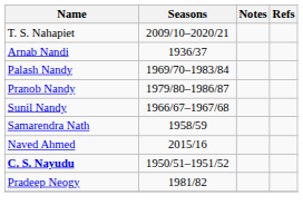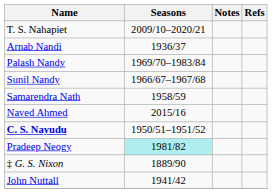 <table class="wikitable">
 <tr>
 <th style="width:175px">Name</th>
 <th style="width:125px">Seasons</th>
 <th>Notes</th>
 <th>Refs</th>
 </tr>
 <tr>
 <td>T. S. Nahapiet</td>
 <td align="center">2009/10–2020/21</td>
 <td></td>
 <td></td>
 </tr>
 <tr>
 <td><a href='#'>Arnab Nandi</a></td>
 <td align="center">1936/37</td>
 <td></td>
 <td></td>
 </tr>
 <tr>
 <td><a href='#'>Palash Nandy</a></td>
 <td align="center">1969/70–1983/84</td>
-<td></td>
-<td></td>
-</tr>
-<tr>
-<td><a href='#'>Pranob Nandy</a></td>
-<td align="center">1979/80–1986/87</td>
 <td></td>
 <td></td>
 </tr>
 <tr>
 <td><a href='#'>Sunil Nandy</a></td>
 <td align="center">1966/67–1967/68</td>
 <td></td>
 <td></td>
 </tr>
 <tr>
 <td><a href='#'>Samarendra Nath</a></td>
 <td align="center">1958/59</td>
 <td></td>
 <td></td>
 </tr>
 <tr>
 <td><a href='#'>Naved Ahmed</a></td>
 <td align="center">2015/16</td>
 <td></td>
 <td></td>
 </tr>
 <tr>
 <td><strong><a href='#'>C. S. Nayudu</a></strong></td>
 <td align="center">1950/51–1951/52</td>
 <td></td>
 <td></td>
 </tr>
 <tr>
 <td><a href='#'>Pradeep Neogy</a></td>
-<td align="center">1981/82</td>
+<td align="center" style="background: paleturquoise;">1981/82</td>
+<td></td>
+<td></td>
+</tr>
+<tr>
+<td>‡ <em>G. S. Nixon</em></td>
+<td align="center">1889/90</td>
+<td></td>
+<td></td>
+</tr>
+<tr>
+<td><a href='#'>John Nuttall</a></td>
+<td align="center">1941/42</td>
 <td></td>
 <td></td>
 </tr>
 <tr>
 </tr>
 </table>
